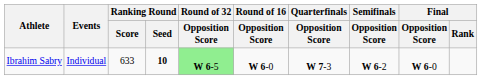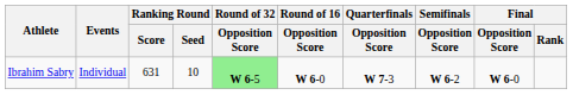 <table class="wikitable" border="1" style="font-size:90%">
 <tr>
 <th rowspan=2>Athlete</th>
 <th rowspan=2>Events</th>
 <th colspan=2>Ranking Round</th>
 <th>Round of 32</th>
 <th>Round of 16</th>
 <th>Quarterfinals</th>
 <th>Semifinals</th>
 <th colspan=2>Final</th>
 </tr>
 <tr>
 <th>Score</th>
 <th>Seed</th>
 <th>Opposition<br>Score</th>
 <th>Opposition<br>Score</th>
 <th>Opposition<br>Score</th>
 <th>Opposition<br>Score</th>
 <th>Opposition<br>Score</th>
 <th>Rank</th>
 </tr>
 <tr>
 <td><a href='#'>Ibrahim Sabry</a></td>
 <td><a href='#'>Individual</a></td>
-<td align=center>633</td>
-<td align=center><strong>10</strong></td>
+<td align=center>631</td>
+<td align=center>10</td>
 <td align=center style="background: lightgreen;"> <br> <strong>W</strong> <strong>6</strong>-5</td>
 <td align=center><br> <strong>W</strong> <strong>6</strong>-0</td>
 <td align=center><br> <strong>W</strong> <strong>7</strong>-3</td>
 <td align=center><br><strong>W</strong> <strong>6</strong>-2</td>
 <td align=center><br> <strong>W</strong> <strong>6</strong>-0</td>
 <td align=center></td>
 </tr>
 </table>
